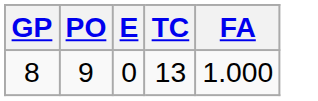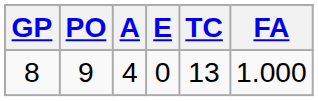 <table class="wikitable" style="font-size:90%;">
 <tr>
 <th><a href='#'>GP</a></th>
 <th><a href='#'>PO</a></th>
+<th><a href='#'>A</a></th>
 <th><a href='#'>E</a></th>
 <th><a href='#'>TC</a></th>
 <th><a href='#'>FA</a></th>
 </tr>
 <tr align=center>
 <td>8</td>
 <td>9</td>
+<td>4</td>
 <td>0</td>
 <td>13</td>
 <td>1.000</td>
 </tr>
 </table>
